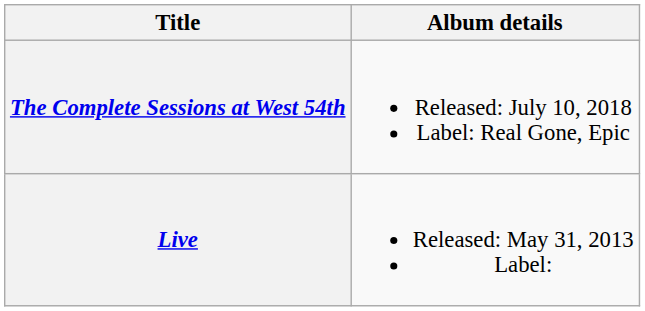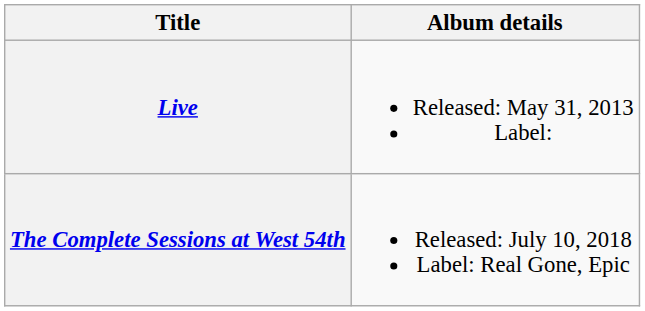 <table class="wikitable plainrowheaders" style="text-align: center">
 <tr>
 <th scope="col">Title</th>
 <th scope="col">Album details</th>
 </tr>
 <tr>
+<th scope="row"><em><a href='#'>Live</a></em></th>
+<td><br><ul><li>Released: May 31, 2013</li><li>Label:</li></ul></td>
+</tr>
+<tr>
 <th scope="row"><em><a href='#'>The Complete Sessions at West 54th</a></em></th>
 <td><br><ul><li>Released: July 10, 2018</li><li>Label: Real Gone, Epic</li></ul></td>
 </tr>
-<tr>
-<th scope="row"><em><a href='#'>Live</a></em></th>
-<td><br><ul><li>Released: May 31, 2013</li><li>Label:</li></ul></td>
-</tr>
 </table>
